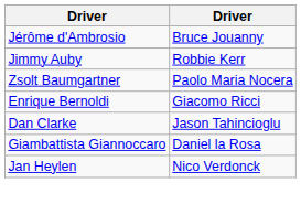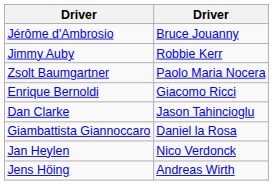 <table class=wikitable style="font-size: 85%;">
 <tr>
 <th>Driver</th>
 <th>Driver</th>
 </tr>
 <tr>
 <td> <a href='#'>Jérôme d'Ambrosio</a></td>
 <td> <a href='#'>Bruce Jouanny</a></td>
 </tr>
 <tr>
 <td> <a href='#'>Jimmy Auby</a></td>
 <td> <a href='#'>Robbie Kerr</a></td>
 </tr>
 <tr>
 <td> <a href='#'>Zsolt Baumgartner</a></td>
 <td> <a href='#'>Paolo Maria Nocera</a></td>
 </tr>
 <tr>
 <td> <a href='#'>Enrique Bernoldi</a></td>
 <td> <a href='#'>Giacomo Ricci</a></td>
 </tr>
 <tr>
 <td> <a href='#'>Dan Clarke</a></td>
 <td> <a href='#'>Jason Tahincioglu</a></td>
 </tr>
 <tr>
 <td> <a href='#'>Giambattista Giannoccaro</a></td>
 <td> <a href='#'>Daniel la Rosa</a></td>
 </tr>
 <tr>
 <td> <a href='#'>Jan Heylen</a></td>
 <td> <a href='#'>Nico Verdonck</a></td>
 </tr>
+<tr>
+<td> <a href='#'>Jens Höing</a></td>
+<td> <a href='#'>Andreas Wirth</a></td>
+</tr>
 </table>
